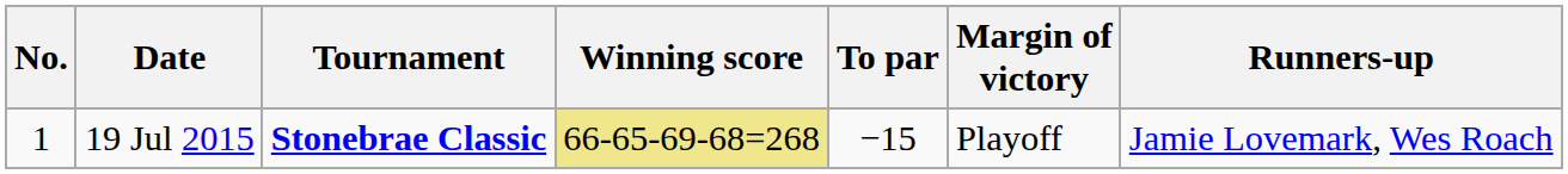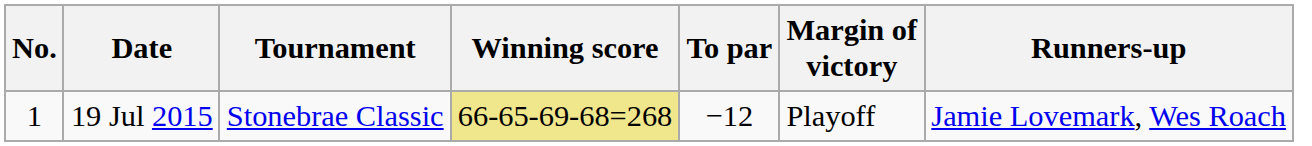 <table class="wikitable" style="font-size:95%;">
 <tr>
 <th>No.</th>
 <th>Date</th>
 <th>Tournament</th>
 <th>Winning score</th>
 <th>To par</th>
 <th>Margin of<br>victory</th>
 <th>Runners-up</th>
 </tr>
 <tr>
 <td align=center>1</td>
 <td align=right>19 Jul <a href='#'>2015</a></td>
-<td><strong><a href='#'>Stonebrae Classic</a></strong></td>
+<td><a href='#'>Stonebrae Classic</a></td>
 <td style="background: khaki;">66-65-69-68=268</td>
-<td align=center>−15</td>
+<td align=center>−12</td>
 <td>Playoff</td>
 <td> <a href='#'>Jamie Lovemark</a>,  <a href='#'>Wes Roach</a></td>
 </tr>
 </table>
